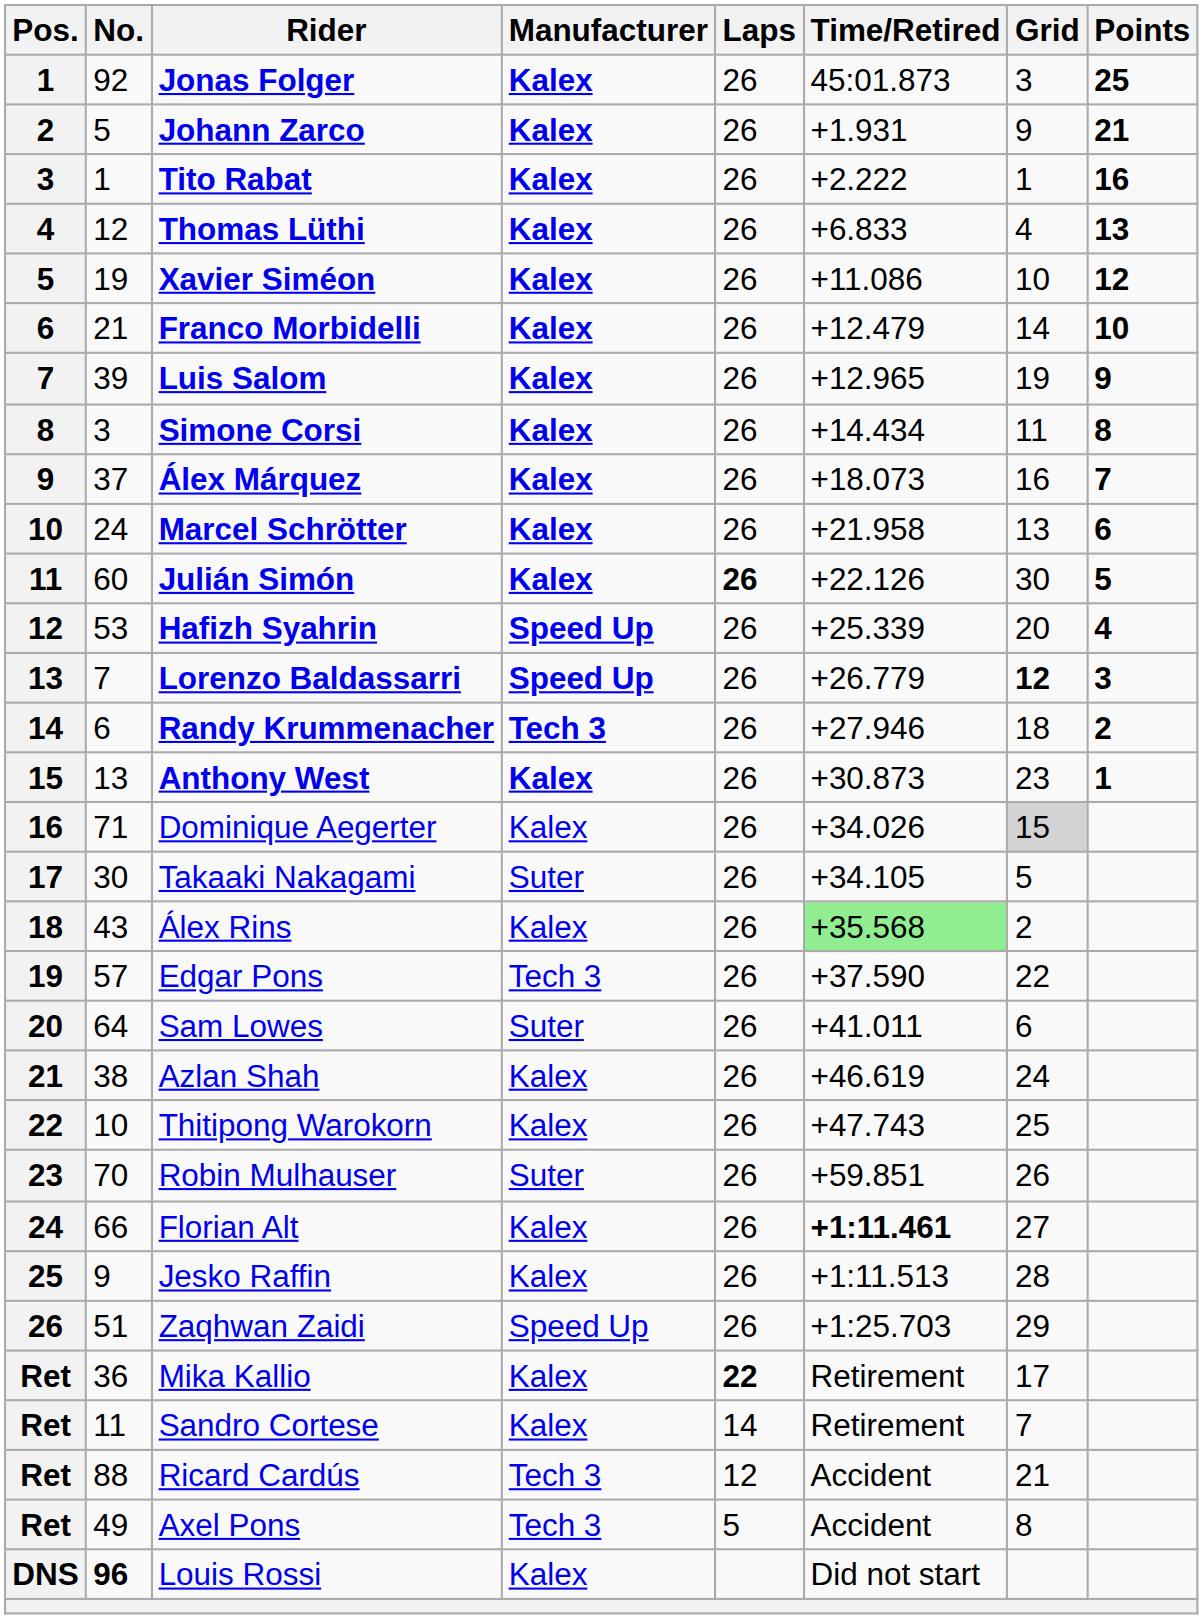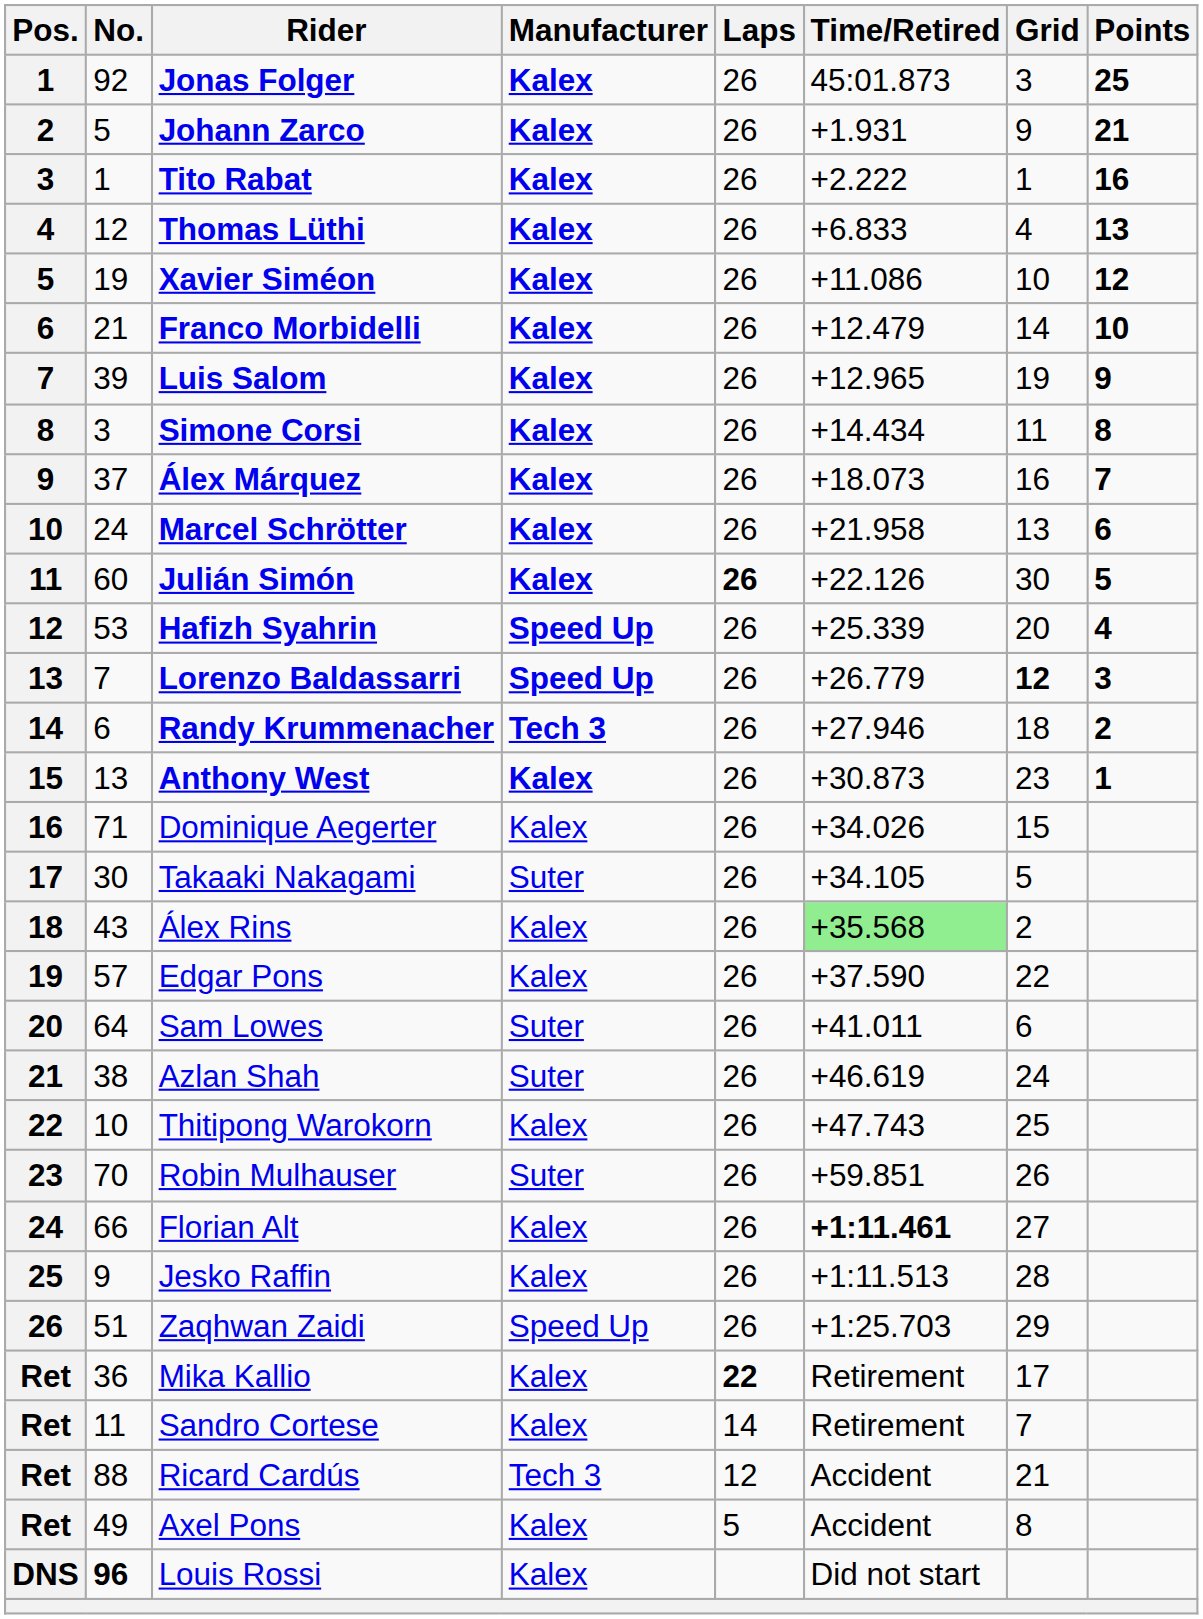 <table class="wikitable" style="font-size: 95%;">
 <tr>
 <th>Pos.</th>
 <th>No.</th>
 <th>Rider</th>
 <th>Manufacturer</th>
 <th>Laps</th>
 <th>Time/Retired</th>
 <th>Grid</th>
 <th>Points</th>
 </tr>
 <tr>
 <th>1</th>
 <td>92</td>
 <td> <strong><a href='#'>Jonas Folger</a></strong></td>
 <td><strong><a href='#'>Kalex</a></strong></td>
 <td>26</td>
 <td>45:01.873</td>
 <td>3</td>
 <td><strong>25</strong></td>
 </tr>
 <tr>
 <th>2</th>
 <td>5</td>
 <td> <strong><a href='#'>Johann Zarco</a></strong></td>
 <td><strong><a href='#'>Kalex</a></strong></td>
 <td>26</td>
 <td>+1.931</td>
 <td>9</td>
 <td><strong>21</strong></td>
 </tr>
 <tr>
 <th>3</th>
 <td>1</td>
 <td> <strong><a href='#'>Tito Rabat</a></strong></td>
 <td><strong><a href='#'>Kalex</a></strong></td>
 <td>26</td>
 <td>+2.222</td>
 <td>1</td>
 <td><strong>16</strong></td>
 </tr>
 <tr>
 <th>4</th>
 <td>12</td>
 <td> <strong><a href='#'>Thomas Lüthi</a></strong></td>
 <td><strong><a href='#'>Kalex</a></strong></td>
 <td>26</td>
 <td>+6.833</td>
 <td>4</td>
 <td><strong>13</strong></td>
 </tr>
 <tr>
 <th>5</th>
 <td>19</td>
 <td> <strong><a href='#'>Xavier Siméon</a></strong></td>
 <td><strong><a href='#'>Kalex</a></strong></td>
 <td>26</td>
 <td>+11.086</td>
 <td>10</td>
 <td><strong>12</strong></td>
 </tr>
 <tr>
 <th>6</th>
 <td>21</td>
 <td> <strong><a href='#'>Franco Morbidelli</a></strong></td>
 <td><strong><a href='#'>Kalex</a></strong></td>
 <td>26</td>
 <td>+12.479</td>
 <td>14</td>
 <td><strong>10</strong></td>
 </tr>
 <tr>
 <th>7</th>
 <td>39</td>
 <td> <strong><a href='#'>Luis Salom</a></strong></td>
 <td><strong><a href='#'>Kalex</a></strong></td>
 <td>26</td>
 <td>+12.965</td>
 <td>19</td>
 <td><strong>9</strong></td>
 </tr>
 <tr>
 <th>8</th>
 <td>3</td>
 <td> <strong><a href='#'>Simone Corsi</a></strong></td>
 <td><strong><a href='#'>Kalex</a></strong></td>
 <td>26</td>
 <td>+14.434</td>
 <td>11</td>
 <td><strong>8</strong></td>
 </tr>
 <tr>
 <th>9</th>
 <td>37</td>
 <td> <strong><a href='#'>Álex Márquez</a></strong></td>
 <td><strong><a href='#'>Kalex</a></strong></td>
 <td>26</td>
 <td>+18.073</td>
 <td>16</td>
 <td><strong>7</strong></td>
 </tr>
 <tr>
 <th>10</th>
 <td>24</td>
 <td> <strong><a href='#'>Marcel Schrötter</a></strong></td>
 <td><strong><a href='#'>Kalex</a></strong></td>
 <td>26</td>
 <td>+21.958</td>
 <td>13</td>
 <td><strong>6</strong></td>
 </tr>
 <tr>
 <th>11</th>
 <td>60</td>
 <td> <strong><a href='#'>Julián Simón</a></strong></td>
 <td><strong><a href='#'>Kalex</a></strong></td>
 <td><strong>26</strong></td>
 <td>+22.126</td>
 <td>30</td>
 <td><strong>5</strong></td>
 </tr>
 <tr>
 <th>12</th>
 <td>53</td>
 <td> <strong><a href='#'>Hafizh Syahrin</a></strong></td>
 <td><strong><a href='#'>Speed Up</a></strong></td>
 <td>26</td>
 <td>+25.339</td>
 <td>20</td>
 <td><strong>4</strong></td>
 </tr>
 <tr>
 <th>13</th>
 <td>7</td>
 <td> <strong><a href='#'>Lorenzo Baldassarri</a></strong></td>
 <td><strong><a href='#'>Speed Up</a></strong></td>
 <td>26</td>
 <td>+26.779</td>
 <td><strong>12</strong></td>
 <td><strong>3</strong></td>
 </tr>
 <tr>
 <th>14</th>
 <td>6</td>
 <td> <strong><a href='#'>Randy Krummenacher</a></strong></td>
 <td><strong><a href='#'>Tech 3</a></strong></td>
 <td>26</td>
 <td>+27.946</td>
 <td>18</td>
 <td><strong>2</strong></td>
 </tr>
 <tr>
 <th>15</th>
 <td>13</td>
 <td> <strong><a href='#'>Anthony West</a></strong></td>
 <td><strong><a href='#'>Kalex</a></strong></td>
 <td>26</td>
 <td>+30.873</td>
 <td>23</td>
 <td><strong>1</strong></td>
 </tr>
 <tr>
 <th>16</th>
 <td>71</td>
 <td> <a href='#'>Dominique Aegerter</a></td>
 <td><a href='#'>Kalex</a></td>
 <td>26</td>
 <td>+34.026</td>
-<td style="background: lightgrey;">15</td>
+<td>15</td>
 <td></td>
 </tr>
 <tr>
 <th>17</th>
 <td>30</td>
 <td> <a href='#'>Takaaki Nakagami</a></td>
 <td><a href='#'>Suter</a></td>
 <td>26</td>
 <td>+34.105</td>
 <td>5</td>
 <td></td>
 </tr>
 <tr>
 <th>18</th>
 <td>43</td>
 <td> <a href='#'>Álex Rins</a></td>
 <td><a href='#'>Kalex</a></td>
 <td>26</td>
 <td style="background: lightgreen;">+35.568</td>
 <td>2</td>
 <td></td>
 </tr>
 <tr>
 <th>19</th>
 <td>57</td>
 <td> <a href='#'>Edgar Pons</a></td>
-<td><a href='#'>Tech 3</a></td>
+<td><a href='#'>Kalex</a></td>
 <td>26</td>
 <td>+37.590</td>
 <td>22</td>
 <td></td>
 </tr>
 <tr>
 <th>20</th>
 <td>64</td>
 <td> <a href='#'>Sam Lowes</a></td>
 <td><a href='#'>Suter</a></td>
 <td>26</td>
 <td>+41.011</td>
 <td>6</td>
 <td></td>
 </tr>
 <tr>
 <th>21</th>
 <td>38</td>
 <td> <a href='#'>Azlan Shah</a></td>
-<td><a href='#'>Kalex</a></td>
+<td><a href='#'>Suter</a></td>
 <td>26</td>
 <td>+46.619</td>
 <td>24</td>
 <td></td>
 </tr>
 <tr>
 <th>22</th>
 <td>10</td>
 <td> <a href='#'>Thitipong Warokorn</a></td>
 <td><a href='#'>Kalex</a></td>
 <td>26</td>
 <td>+47.743</td>
 <td>25</td>
 <td></td>
 </tr>
 <tr>
 <th>23</th>
 <td>70</td>
 <td> <a href='#'>Robin Mulhauser</a></td>
 <td><a href='#'>Suter</a></td>
 <td>26</td>
 <td>+59.851</td>
 <td>26</td>
 <td></td>
 </tr>
 <tr>
 <th>24</th>
 <td>66</td>
 <td> <a href='#'>Florian Alt</a></td>
 <td><a href='#'>Kalex</a></td>
 <td>26</td>
 <td><strong>+1:11.461</strong></td>
 <td>27</td>
 <td></td>
 </tr>
 <tr>
 <th>25</th>
 <td>9</td>
 <td> <a href='#'>Jesko Raffin</a></td>
 <td><a href='#'>Kalex</a></td>
 <td>26</td>
 <td>+1:11.513</td>
 <td>28</td>
 <td></td>
 </tr>
 <tr>
 <th>26</th>
 <td>51</td>
 <td> <a href='#'>Zaqhwan Zaidi</a></td>
 <td><a href='#'>Speed Up</a></td>
 <td>26</td>
 <td>+1:25.703</td>
 <td>29</td>
 <td></td>
 </tr>
 <tr>
 <th>Ret</th>
 <td>36</td>
 <td> <a href='#'>Mika Kallio</a></td>
 <td><a href='#'>Kalex</a></td>
 <td><strong>22</strong></td>
 <td>Retirement</td>
 <td>17</td>
 <td></td>
 </tr>
 <tr>
 <th>Ret</th>
 <td>11</td>
 <td> <a href='#'>Sandro Cortese</a></td>
 <td><a href='#'>Kalex</a></td>
 <td>14</td>
 <td>Retirement</td>
 <td>7</td>
 <td></td>
 </tr>
 <tr>
 <th>Ret</th>
 <td>88</td>
 <td> <a href='#'>Ricard Cardús</a></td>
 <td><a href='#'>Tech 3</a></td>
 <td>12</td>
 <td>Accident</td>
 <td>21</td>
 <td></td>
 </tr>
 <tr>
 <th>Ret</th>
 <td>49</td>
 <td> <a href='#'>Axel Pons</a></td>
-<td><a href='#'>Tech 3</a></td>
+<td><a href='#'>Kalex</a></td>
 <td>5</td>
 <td>Accident</td>
 <td>8</td>
 <td></td>
 </tr>
 <tr>
 <th>DNS</th>
 <td><strong>96</strong></td>
 <td> <a href='#'>Louis Rossi</a></td>
 <td><a href='#'>Kalex</a></td>
 <td></td>
 <td>Did not start</td>
 <td></td>
 <td></td>
 </tr>
 <tr>
 <th colspan=8></th>
 </tr>
 </table>
